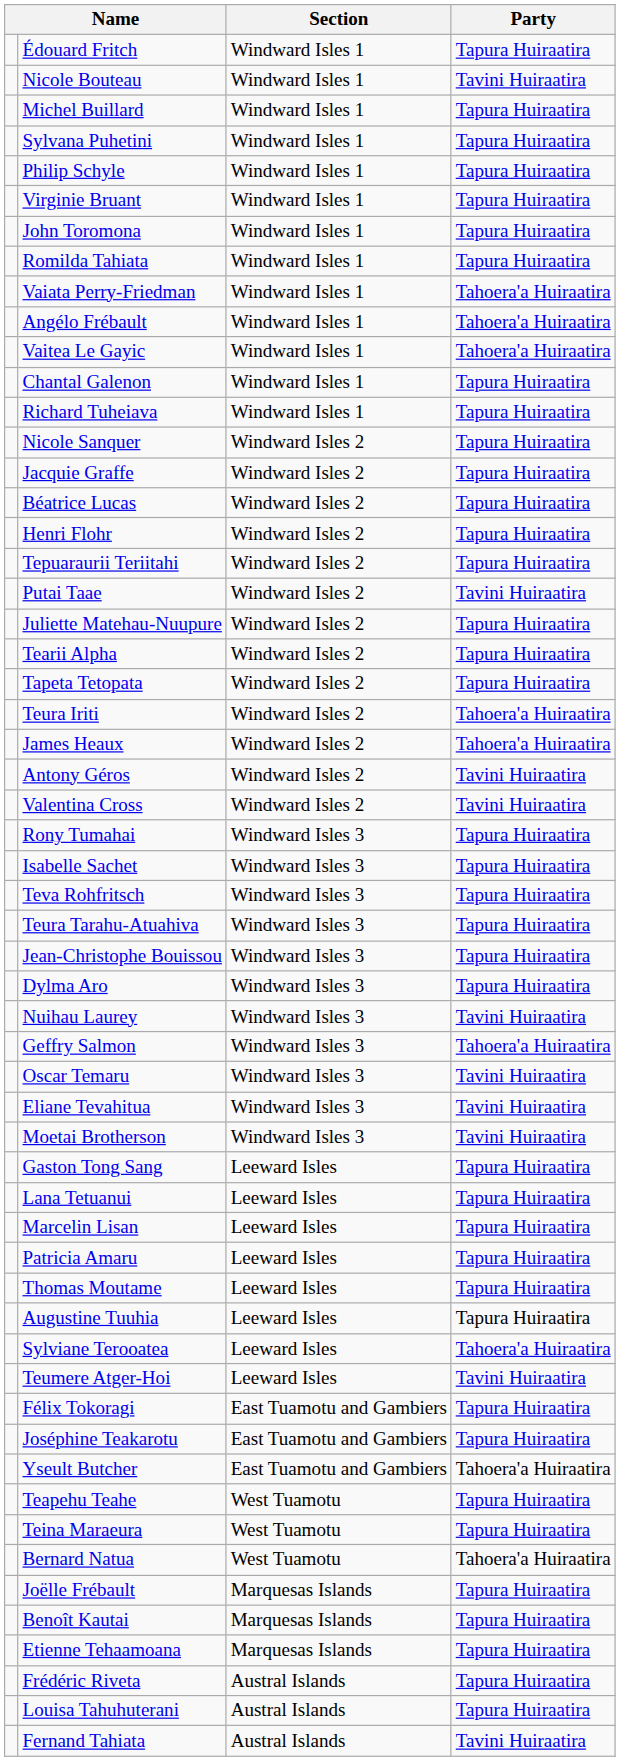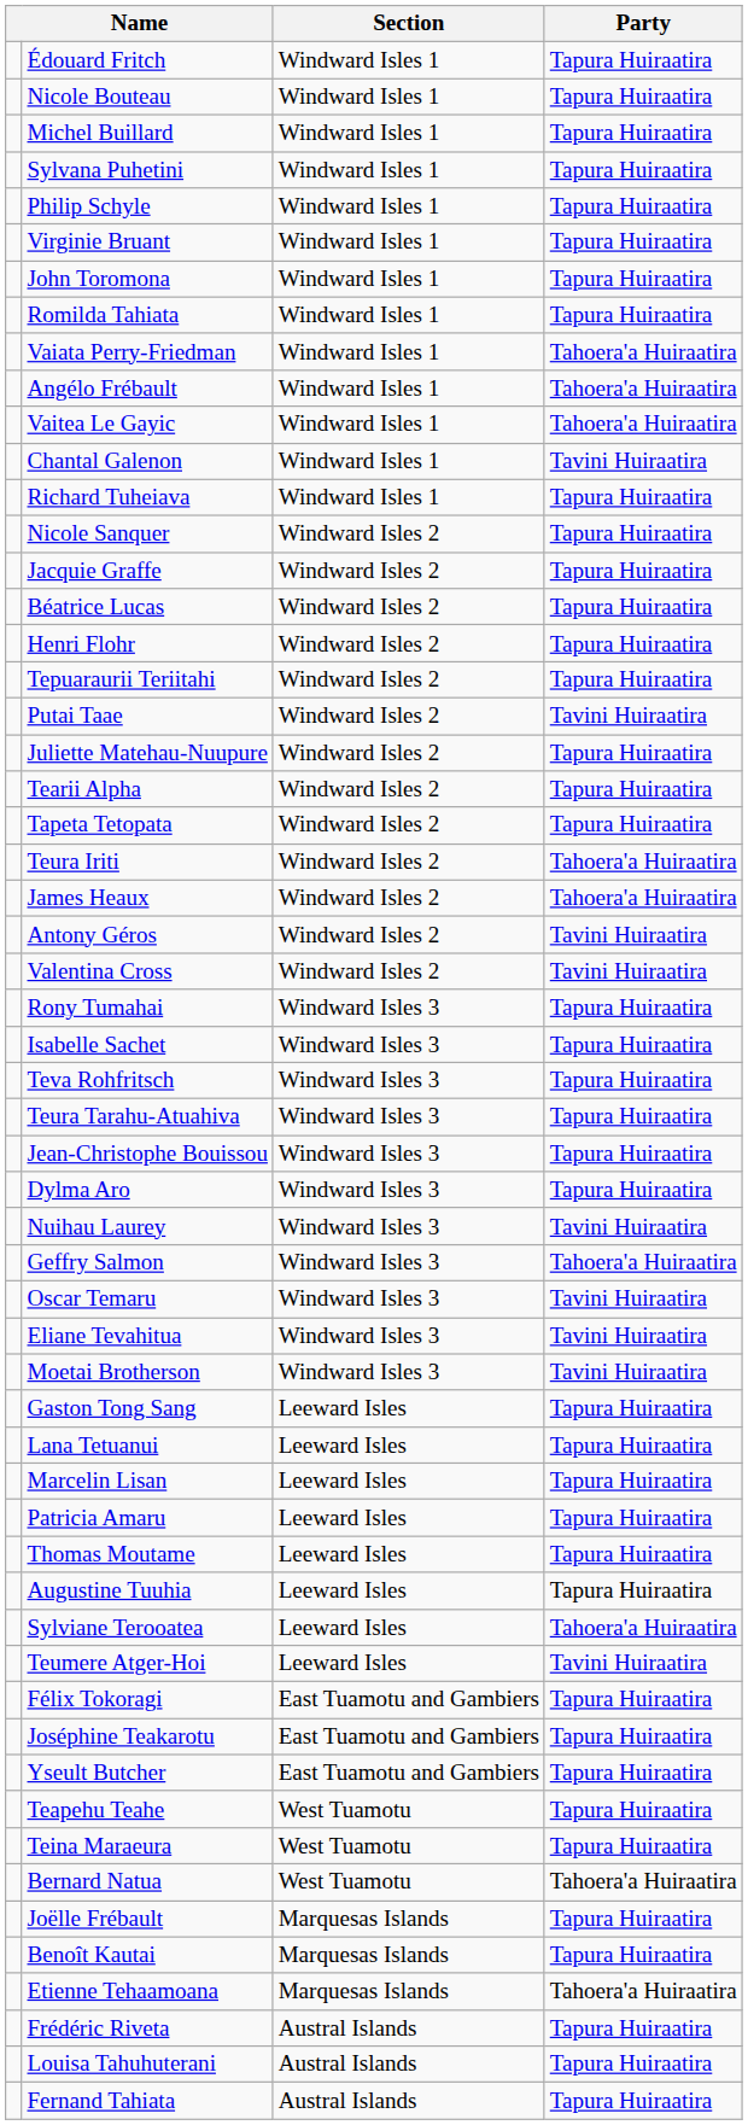 <table class="wikitable sortable">
 <tr>
 <th colspan=2>Name</th>
 <th>Section</th>
 <th>Party</th>
 </tr>
 <tr>
 <td bgcolor=> </td>
 <td><a href='#'>Édouard Fritch</a></td>
 <td>Windward Isles 1</td>
 <td><a href='#'>Tapura Huiraatira</a></td>
 </tr>
 <tr>
 <td bgcolor=> </td>
 <td><a href='#'>Nicole Bouteau</a></td>
 <td>Windward Isles 1</td>
-<td><a href='#'>Tavini Huiraatira</a></td>
+<td><a href='#'>Tapura Huiraatira</a></td>
 </tr>
 <tr>
 <td bgcolor=> </td>
 <td><a href='#'>Michel Buillard</a></td>
 <td>Windward Isles 1</td>
 <td><a href='#'>Tapura Huiraatira</a></td>
 </tr>
 <tr>
 <td bgcolor=> </td>
 <td><a href='#'>Sylvana Puhetini</a></td>
 <td>Windward Isles 1</td>
 <td><a href='#'>Tapura Huiraatira</a></td>
 </tr>
 <tr>
 <td bgcolor=> </td>
 <td><a href='#'>Philip Schyle</a></td>
 <td>Windward Isles 1</td>
 <td><a href='#'>Tapura Huiraatira</a></td>
 </tr>
 <tr>
 <td bgcolor=> </td>
 <td><a href='#'>Virginie Bruant</a></td>
 <td>Windward Isles 1</td>
 <td><a href='#'>Tapura Huiraatira</a></td>
 </tr>
 <tr>
 <td bgcolor=> </td>
 <td><a href='#'>John Toromona</a></td>
 <td>Windward Isles 1</td>
 <td><a href='#'>Tapura Huiraatira</a></td>
 </tr>
 <tr>
 <td bgcolor=> </td>
 <td><a href='#'>Romilda Tahiata</a></td>
 <td>Windward Isles 1</td>
 <td><a href='#'>Tapura Huiraatira</a></td>
 </tr>
 <tr>
 <td bgcolor=> </td>
 <td><a href='#'>Vaiata Perry-Friedman</a></td>
 <td>Windward Isles 1</td>
 <td><a href='#'>Tahoera'a Huiraatira</a></td>
 </tr>
 <tr>
 <td bgcolor=> </td>
 <td><a href='#'>Angélo Frébault</a></td>
 <td>Windward Isles 1</td>
 <td><a href='#'>Tahoera'a Huiraatira</a></td>
 </tr>
 <tr>
 <td bgcolor=> </td>
 <td><a href='#'>Vaitea Le Gayic</a></td>
 <td>Windward Isles 1</td>
 <td><a href='#'>Tahoera'a Huiraatira</a></td>
 </tr>
 <tr>
 <td bgcolor=> </td>
 <td><a href='#'>Chantal Galenon</a></td>
 <td>Windward Isles 1</td>
-<td><a href='#'>Tapura Huiraatira</a></td>
+<td><a href='#'>Tavini Huiraatira</a></td>
 </tr>
 <tr>
 <td bgcolor=> </td>
 <td><a href='#'>Richard Tuheiava</a></td>
 <td>Windward Isles 1</td>
 <td><a href='#'>Tapura Huiraatira</a></td>
 </tr>
 <tr>
 <td bgcolor=> </td>
 <td><a href='#'>Nicole Sanquer</a></td>
 <td>Windward Isles 2</td>
 <td><a href='#'>Tapura Huiraatira</a></td>
 </tr>
 <tr>
 <td bgcolor=> </td>
 <td><a href='#'>Jacquie Graffe</a></td>
 <td>Windward Isles 2</td>
 <td><a href='#'>Tapura Huiraatira</a></td>
 </tr>
 <tr>
 <td bgcolor=> </td>
 <td><a href='#'>Béatrice Lucas</a></td>
 <td>Windward Isles 2</td>
 <td><a href='#'>Tapura Huiraatira</a></td>
 </tr>
 <tr>
 <td bgcolor=> </td>
 <td><a href='#'>Henri Flohr</a></td>
 <td>Windward Isles 2</td>
 <td><a href='#'>Tapura Huiraatira</a></td>
 </tr>
 <tr>
 <td bgcolor=> </td>
 <td><a href='#'>Tepuaraurii Teriitahi</a></td>
 <td>Windward Isles 2</td>
 <td><a href='#'>Tapura Huiraatira</a></td>
 </tr>
 <tr>
 <td bgcolor=> </td>
 <td><a href='#'>Putai Taae</a></td>
 <td>Windward Isles 2</td>
 <td><a href='#'>Tavini Huiraatira</a></td>
 </tr>
 <tr>
 <td bgcolor=> </td>
 <td><a href='#'>Juliette Matehau-Nuupure</a></td>
 <td>Windward Isles 2</td>
 <td><a href='#'>Tapura Huiraatira</a></td>
 </tr>
 <tr>
 <td bgcolor=> </td>
 <td><a href='#'>Tearii Alpha</a></td>
 <td>Windward Isles 2</td>
 <td><a href='#'>Tapura Huiraatira</a></td>
 </tr>
 <tr>
 <td bgcolor=> </td>
 <td><a href='#'>Tapeta Tetopata</a></td>
 <td>Windward Isles 2</td>
 <td><a href='#'>Tapura Huiraatira</a></td>
 </tr>
 <tr>
 <td bgcolor=> </td>
 <td><a href='#'>Teura Iriti</a></td>
 <td>Windward Isles 2</td>
 <td><a href='#'>Tahoera'a Huiraatira</a></td>
 </tr>
 <tr>
 <td bgcolor=> </td>
 <td><a href='#'>James Heaux</a></td>
 <td>Windward Isles 2</td>
 <td><a href='#'>Tahoera'a Huiraatira</a></td>
 </tr>
 <tr>
 <td bgcolor=> </td>
 <td><a href='#'>Antony Géros</a></td>
 <td>Windward Isles 2</td>
 <td><a href='#'>Tavini Huiraatira</a></td>
 </tr>
 <tr>
 <td bgcolor=> </td>
 <td><a href='#'>Valentina Cross</a></td>
 <td>Windward Isles 2</td>
 <td><a href='#'>Tavini Huiraatira</a></td>
 </tr>
 <tr>
 <td bgcolor=> </td>
 <td><a href='#'>Rony Tumahai</a></td>
 <td>Windward Isles 3</td>
 <td><a href='#'>Tapura Huiraatira</a></td>
 </tr>
 <tr>
 <td bgcolor=> </td>
 <td><a href='#'>Isabelle Sachet</a></td>
 <td>Windward Isles 3</td>
 <td><a href='#'>Tapura Huiraatira</a></td>
 </tr>
 <tr>
 <td bgcolor=> </td>
 <td><a href='#'>Teva Rohfritsch</a></td>
 <td>Windward Isles 3</td>
 <td><a href='#'>Tapura Huiraatira</a></td>
 </tr>
 <tr>
 <td bgcolor=> </td>
 <td><a href='#'>Teura Tarahu-Atuahiva</a></td>
 <td>Windward Isles 3</td>
 <td><a href='#'>Tapura Huiraatira</a></td>
 </tr>
 <tr>
 <td bgcolor=> </td>
 <td><a href='#'>Jean-Christophe Bouissou</a></td>
 <td>Windward Isles 3</td>
 <td><a href='#'>Tapura Huiraatira</a></td>
 </tr>
 <tr>
 <td bgcolor=> </td>
 <td><a href='#'>Dylma Aro</a></td>
 <td>Windward Isles 3</td>
 <td><a href='#'>Tapura Huiraatira</a></td>
 </tr>
 <tr>
 <td bgcolor=> </td>
 <td><a href='#'>Nuihau Laurey</a></td>
 <td>Windward Isles 3</td>
 <td><a href='#'>Tavini Huiraatira</a></td>
 </tr>
 <tr>
 <td bgcolor=> </td>
 <td><a href='#'>Geffry Salmon</a></td>
 <td>Windward Isles 3</td>
 <td><a href='#'>Tahoera'a Huiraatira</a></td>
 </tr>
 <tr>
 <td bgcolor=> </td>
 <td><a href='#'>Oscar Temaru</a></td>
 <td>Windward Isles 3</td>
 <td><a href='#'>Tavini Huiraatira</a></td>
 </tr>
 <tr>
 <td bgcolor=> </td>
 <td><a href='#'>Eliane Tevahitua</a></td>
 <td>Windward Isles 3</td>
 <td><a href='#'>Tavini Huiraatira</a></td>
 </tr>
 <tr>
 <td bgcolor=> </td>
 <td><a href='#'>Moetai Brotherson</a></td>
 <td>Windward Isles 3</td>
 <td><a href='#'>Tavini Huiraatira</a></td>
 </tr>
 <tr>
 <td bgcolor=> </td>
 <td><a href='#'>Gaston Tong Sang</a></td>
 <td>Leeward Isles</td>
 <td><a href='#'>Tapura Huiraatira</a></td>
 </tr>
 <tr>
 <td bgcolor=> </td>
 <td><a href='#'>Lana Tetuanui</a></td>
 <td>Leeward Isles</td>
 <td><a href='#'>Tapura Huiraatira</a></td>
 </tr>
 <tr>
 <td bgcolor=> </td>
 <td><a href='#'>Marcelin Lisan</a></td>
 <td>Leeward Isles</td>
 <td><a href='#'>Tapura Huiraatira</a></td>
 </tr>
 <tr>
 <td bgcolor=> </td>
 <td><a href='#'>Patricia Amaru</a></td>
 <td>Leeward Isles</td>
 <td><a href='#'>Tapura Huiraatira</a></td>
 </tr>
 <tr>
 <td bgcolor=> </td>
 <td><a href='#'>Thomas Moutame</a></td>
 <td>Leeward Isles</td>
 <td><a href='#'>Tapura Huiraatira</a></td>
 </tr>
 <tr>
 <td bgcolor=> </td>
 <td><a href='#'>Augustine Tuuhia</a></td>
 <td>Leeward Isles</td>
 <td>Tapura Huiraatira</td>
 </tr>
 <tr>
 <td bgcolor=> </td>
 <td><a href='#'>Sylviane Terooatea</a></td>
 <td>Leeward Isles</td>
 <td><a href='#'>Tahoera'a Huiraatira</a></td>
 </tr>
 <tr>
 <td bgcolor=> </td>
 <td><a href='#'>Teumere Atger-Hoi</a></td>
 <td>Leeward Isles</td>
 <td><a href='#'>Tavini Huiraatira</a></td>
 </tr>
 <tr>
 <td bgcolor=> </td>
 <td><a href='#'>Félix Tokoragi</a></td>
 <td>East Tuamotu and Gambiers</td>
 <td><a href='#'>Tapura Huiraatira</a></td>
 </tr>
 <tr>
 <td bgcolor=> </td>
 <td><a href='#'>Joséphine Teakarotu</a></td>
 <td>East Tuamotu and Gambiers</td>
 <td><a href='#'>Tapura Huiraatira</a></td>
 </tr>
 <tr>
 <td bgcolor=> </td>
 <td><a href='#'>Yseult Butcher</a></td>
 <td>East Tuamotu and Gambiers</td>
-<td>Tahoera'a Huiraatira</td>
+<td><a href='#'>Tapura Huiraatira</a></td>
 </tr>
 <tr>
 <td bgcolor=> </td>
 <td><a href='#'>Teapehu Teahe</a></td>
 <td>West Tuamotu</td>
 <td><a href='#'>Tapura Huiraatira</a></td>
 </tr>
 <tr>
 <td bgcolor=> </td>
 <td><a href='#'>Teina Maraeura</a></td>
 <td>West Tuamotu</td>
 <td><a href='#'>Tapura Huiraatira</a></td>
 </tr>
 <tr>
 <td bgcolor=> </td>
 <td><a href='#'>Bernard Natua</a></td>
 <td>West Tuamotu</td>
 <td>Tahoera'a Huiraatira</td>
 </tr>
 <tr>
 <td bgcolor=> </td>
 <td><a href='#'>Joëlle Frébault</a></td>
 <td>Marquesas Islands</td>
 <td><a href='#'>Tapura Huiraatira</a></td>
 </tr>
 <tr>
 <td bgcolor=> </td>
 <td><a href='#'>Benoît Kautai</a></td>
 <td>Marquesas Islands</td>
 <td><a href='#'>Tapura Huiraatira</a></td>
 </tr>
 <tr>
 <td bgcolor=> </td>
 <td><a href='#'>Etienne Tehaamoana</a></td>
 <td>Marquesas Islands</td>
-<td><a href='#'>Tapura Huiraatira</a></td>
+<td>Tahoera'a Huiraatira</td>
 </tr>
 <tr>
 <td bgcolor=> </td>
 <td><a href='#'>Frédéric Riveta</a></td>
 <td>Austral Islands</td>
 <td><a href='#'>Tapura Huiraatira</a></td>
 </tr>
 <tr>
 <td bgcolor=> </td>
 <td><a href='#'>Louisa Tahuhuterani</a></td>
 <td>Austral Islands</td>
 <td><a href='#'>Tapura Huiraatira</a></td>
 </tr>
 <tr>
 <td bgcolor=> </td>
 <td><a href='#'>Fernand Tahiata</a></td>
 <td>Austral Islands</td>
-<td><a href='#'>Tavini Huiraatira</a></td>
+<td><a href='#'>Tapura Huiraatira</a></td>
 </tr>
 </table>
